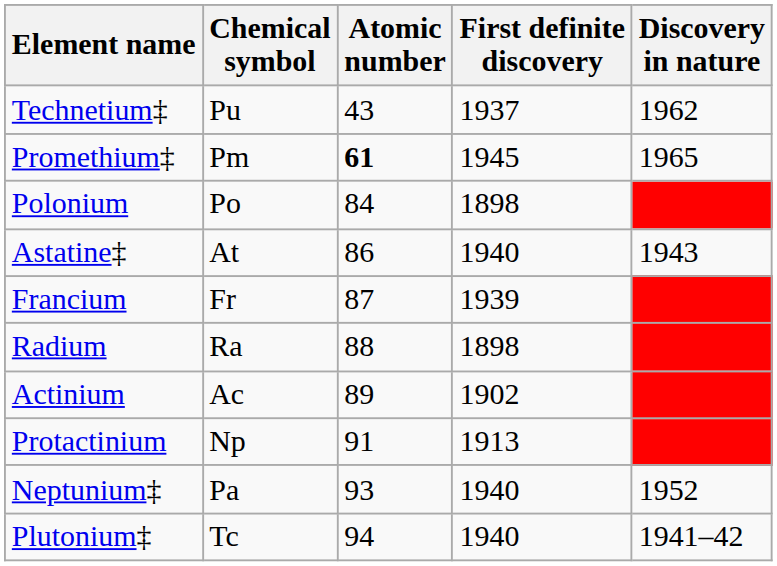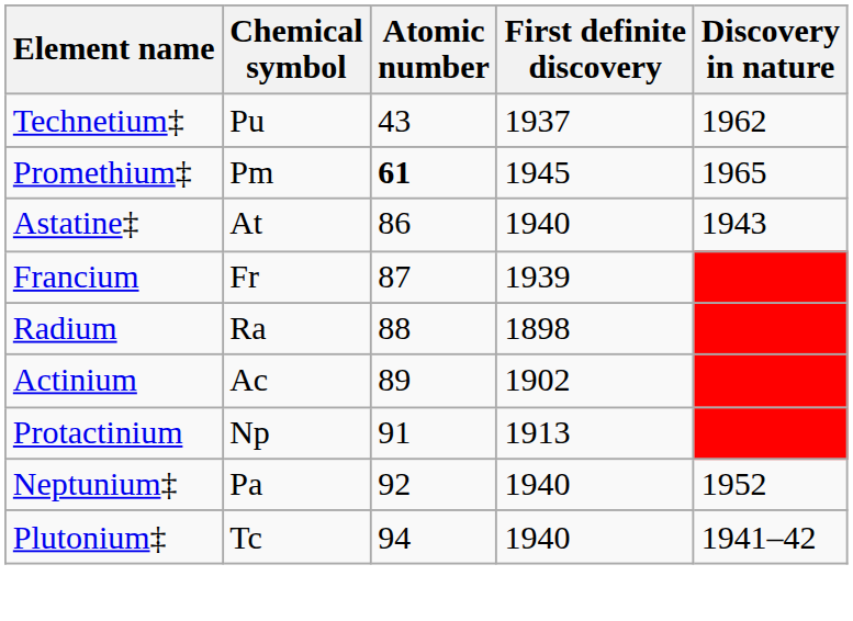 <table class="sortable wikitable">
 <tr>
 <th>Element name</th>
 <th>Chemical<br>symbol</th>
 <th>Atomic<br>number</th>
 <th>First definite<br>discovery</th>
 <th>Discovery<br>in nature</th>
 </tr>
 <tr>
 <td><a href='#'>Technetium</a>‡</td>
 <td>Pu</td>
 <td>43</td>
 <td>1937</td>
 <td>1962</td>
 </tr>
 <tr>
 <td><a href='#'>Promethium</a>‡</td>
 <td>Pm</td>
 <td><strong>61</strong></td>
 <td>1945</td>
 <td>1965</td>
-</tr>
-<tr>
-<td><a href='#'>Polonium</a></td>
-<td>Po</td>
-<td>84</td>
-<td>1898</td>
-<td style="background:red;"></td>
 </tr>
 <tr>
 <td><a href='#'>Astatine</a>‡</td>
 <td>At</td>
 <td>86</td>
 <td>1940</td>
 <td>1943</td>
 </tr>
 <tr>
 <td><a href='#'>Francium</a></td>
 <td>Fr</td>
 <td>87</td>
 <td>1939</td>
 <td style="background:red;"></td>
 </tr>
 <tr>
 <td><a href='#'>Radium</a></td>
 <td>Ra</td>
 <td>88</td>
 <td>1898</td>
 <td style="background:red;"></td>
 </tr>
 <tr>
 <td><a href='#'>Actinium</a></td>
 <td>Ac</td>
 <td>89</td>
 <td>1902</td>
 <td style="background:red;"></td>
 </tr>
 <tr>
 <td><a href='#'>Protactinium</a></td>
 <td>Np</td>
 <td>91</td>
 <td>1913</td>
 <td style="background:red;"></td>
 </tr>
 <tr>
 <td><a href='#'>Neptunium</a>‡</td>
 <td>Pa</td>
-<td>93</td>
+<td>92</td>
 <td>1940</td>
 <td>1952</td>
 </tr>
 <tr>
 <td><a href='#'>Plutonium</a>‡</td>
 <td>Tc</td>
 <td>94</td>
 <td>1940</td>
 <td>1941–42</td>
 </tr>
 </table>
